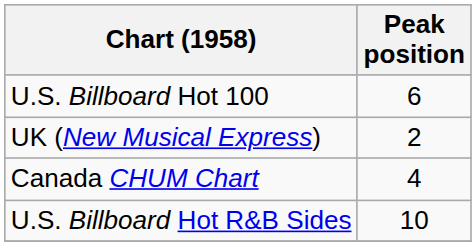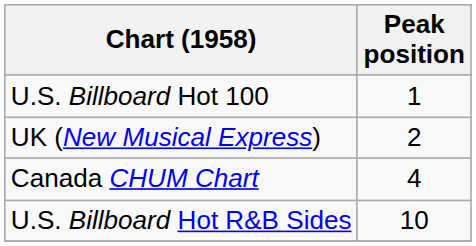 <table class="wikitable sortable">
 <tr>
 <th align="left">Chart (1958)</th>
 <th style="text-align:center;">Peak<br>position</th>
 </tr>
 <tr>
 <td align="left">U.S. <em>Billboard</em> Hot 100</td>
-<td style="text-align:center;">6</td>
+<td style="text-align:center;">1</td>
 </tr>
 <tr>
 <td align="left">UK (<em><a href='#'>New Musical Express</a></em>)</td>
 <td style="text-align:center;">2</td>
 </tr>
 <tr>
 <td align="left">Canada <em><a href='#'>CHUM Chart</a></em> </td>
 <td style="text-align:center;">4</td>
 </tr>
 <tr>
 <td align="left">U.S. <em>Billboard</em> <a href='#'>Hot R&B Sides</a></td>
 <td style="text-align:center;">10</td>
 </tr>
 <tr>
 </tr>
 </table>
